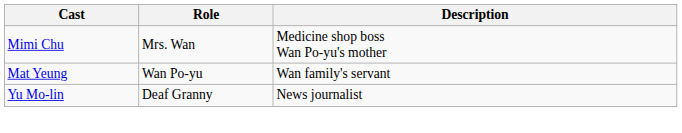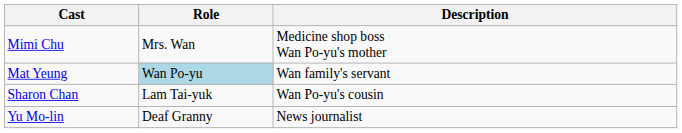 <table class="wikitable" width="50%">
 <tr>
 <th style="width:10%">Cast</th>
 <th style="width:10%">Role</th>
 <th style="width:30%">Description</th>
 </tr>
 <tr>
 <td><a href='#'>Mimi Chu</a></td>
 <td>Mrs. Wan</td>
 <td>Medicine shop boss<br>Wan Po-yu's mother</td>
 </tr>
 <tr>
 <td><a href='#'>Mat Yeung</a></td>
-<td>Wan Po-yu</td>
+<td style="background: lightblue;">Wan Po-yu</td>
 <td>Wan family's servant</td>
+</tr>
+<tr>
+<td><a href='#'>Sharon Chan</a></td>
+<td>Lam Tai-yuk</td>
+<td>Wan Po-yu's cousin</td>
 </tr>
 <tr>
 <td><a href='#'>Yu Mo-lin</a></td>
 <td>Deaf Granny</td>
 <td>News journalist</td>
 </tr>
 </table>
